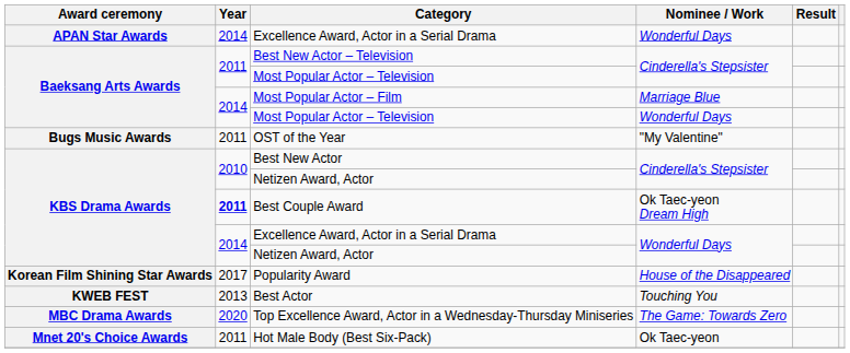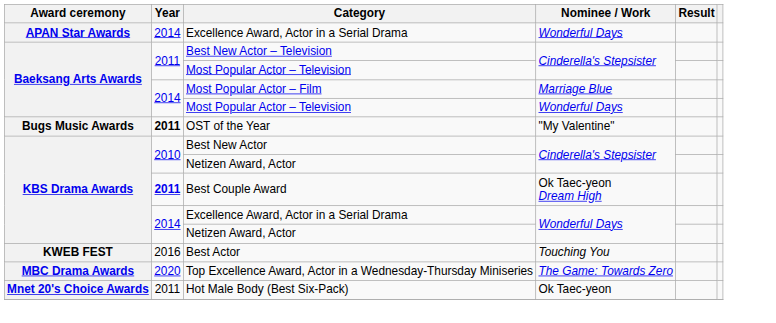 <table class="wikitable plainrowheaders sortable">
 <tr>
 <th scope="col">Award ceremony</th>
 <th scope="col">Year</th>
 <th scope="col">Category</th>
 <th scope="col">Nominee / Work</th>
 <th scope="col">Result</th>
 <th scope="col" class="unsortable"></th>
 </tr>
 <tr>
 <th scope="row"><a href='#'>APAN Star Awards</a></th>
 <td style="text-align:center"><a href='#'>2014</a></td>
 <td>Excellence Award, Actor in a Serial Drama</td>
 <td><em><a href='#'>Wonderful Days</a></em></td>
 <td></td>
 <td></td>
 </tr>
 <tr>
 <th scope="row" rowspan="4"><a href='#'>Baeksang Arts Awards</a></th>
 <td style="text-align:center" rowspan="2"><a href='#'>2011</a></td>
 <td><a href='#'>Best New Actor – Television</a></td>
 <td rowspan="2"><em><a href='#'>Cinderella's Stepsister</a></em></td>
 <td></td>
 <td></td>
 </tr>
 <tr>
 <td><a href='#'>Most Popular Actor – Television</a></td>
 <td></td>
 <td></td>
 </tr>
 <tr>
 <td style="text-align:center" rowspan="2"><a href='#'>2014</a></td>
 <td><a href='#'>Most Popular Actor – Film</a></td>
 <td><em><a href='#'>Marriage Blue</a></em></td>
 <td></td>
 <td></td>
 </tr>
 <tr>
 <td><a href='#'>Most Popular Actor – Television</a></td>
 <td><em><a href='#'>Wonderful Days</a></em></td>
 <td></td>
 <td></td>
 </tr>
 <tr>
 <th scope="row">Bugs Music Awards</th>
-<td style="text-align:center">2011</td>
+<td style="text-align:center"><strong>2011</strong></td>
 <td>OST of the Year</td>
 <td>"My Valentine" </td>
 <td></td>
 <td></td>
 </tr>
 <tr>
 <th scope="row" rowspan="5"><a href='#'>KBS Drama Awards</a></th>
 <td style="text-align:center" rowspan="2"><a href='#'>2010</a></td>
 <td>Best New Actor</td>
 <td rowspan="2"><em><a href='#'>Cinderella's Stepsister</a></em></td>
 <td></td>
 <td></td>
 </tr>
 <tr>
 <td>Netizen Award, Actor</td>
 <td></td>
 <td></td>
 </tr>
 <tr>
 <td style="text-align:center"><strong><a href='#'>2011</a></strong></td>
 <td>Best Couple Award</td>
 <td>Ok Taec-yeon <br><em><a href='#'>Dream High</a></em></td>
 <td></td>
 <td></td>
 </tr>
 <tr>
 <td style="text-align:center" rowspan="2"><a href='#'>2014</a></td>
 <td>Excellence Award, Actor in a Serial Drama</td>
 <td rowspan="2"><em><a href='#'>Wonderful Days</a></em></td>
 <td></td>
 <td></td>
 </tr>
 <tr>
 <td>Netizen Award, Actor</td>
 <td></td>
 <td></td>
 </tr>
 <tr>
-<th scope="row">Korean Film Shining Star Awards</th>
-<td style="text-align:center">2017</td>
-<td>Popularity Award</td>
-<td><em><a href='#'>House of the Disappeared</a></em></td>
-<td></td>
-<td style="text-align:center"></td>
-</tr>
-<tr>
 <th scope="row">KWEB FEST</th>
-<td style="text-align:center">2013</td>
+<td style="text-align:center">2016</td>
 <td>Best Actor</td>
 <td><em>Touching You</em></td>
 <td></td>
 <td></td>
 </tr>
 <tr>
 <th scope="row"><a href='#'>MBC Drama Awards</a></th>
 <td style="text-align:center"><a href='#'>2020</a></td>
 <td>Top Excellence Award, Actor in a Wednesday-Thursday Miniseries</td>
 <td><em><a href='#'>The Game: Towards Zero</a></em></td>
 <td></td>
 <td></td>
 </tr>
 <tr>
 <th scope="row"><a href='#'>Mnet 20's Choice Awards</a></th>
 <td style="text-align:center">2011</td>
 <td>Hot Male Body (Best Six-Pack)</td>
 <td>Ok Taec-yeon</td>
 <td></td>
 <td></td>
 </tr>
 <tr>
 </tr>
 </table>
